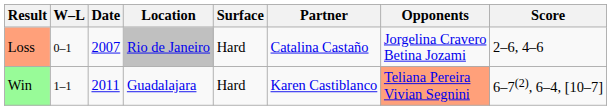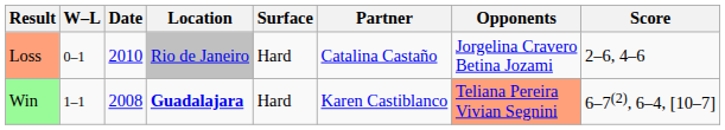 <table class="sortable wikitable">
 <tr>
 <th>Result</th>
 <th class="unsortable">W–L</th>
 <th>Date</th>
 <th>Location</th>
 <th>Surface</th>
 <th>Partner</th>
 <th>Opponents</th>
 <th class="unsortable">Score</th>
 </tr>
 <tr>
 <td style="background:#FFA07A;">Loss</td>
 <td><small>0–1</small></td>
-<td><a href='#'>2007</a></td>
+<td><a href='#'>2010</a></td>
 <td style="background:silver;"><a href='#'>Rio de Janeiro</a></td>
 <td>Hard</td>
 <td> <a href='#'>Catalina Castaño</a></td>
 <td> <a href='#'>Jorgelina Cravero</a> <br>  <a href='#'>Betina Jozami</a></td>
 <td>2–6, 4–6</td>
 </tr>
 <tr>
 <td bgcolor=98FB98>Win</td>
 <td><small>1–1</small></td>
-<td><a href='#'>2011</a></td>
-<td style="background:Bronze;"><a href='#'>Guadalajara</a></td>
+<td><a href='#'>2008</a></td>
+<td style="background:Bronze;"><strong><a href='#'>Guadalajara</a></strong></td>
 <td>Hard</td>
 <td> <a href='#'>Karen Castiblanco</a></td>
 <td style="background: lightsalmon;"> <a href='#'>Teliana Pereira</a> <br>  <a href='#'>Vivian Segnini</a></td>
 <td>6–7<sup>(2)</sup>, 6–4, [10–7]</td>
 </tr>
 </table>
